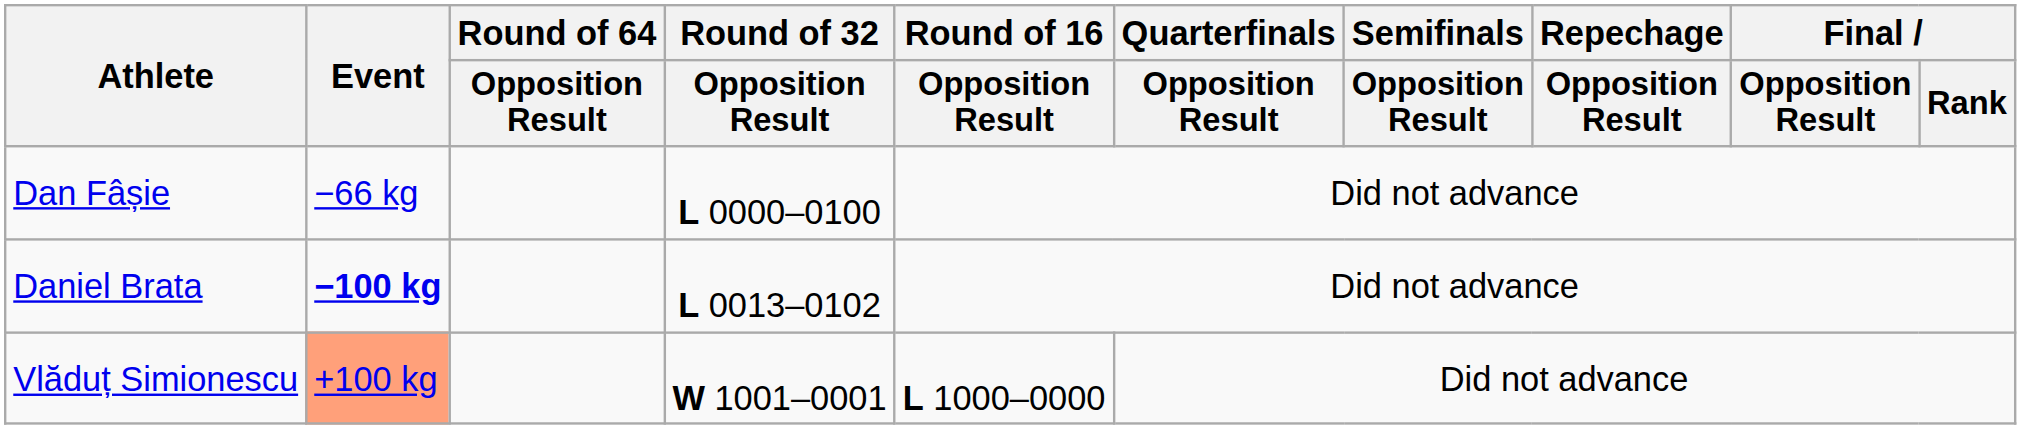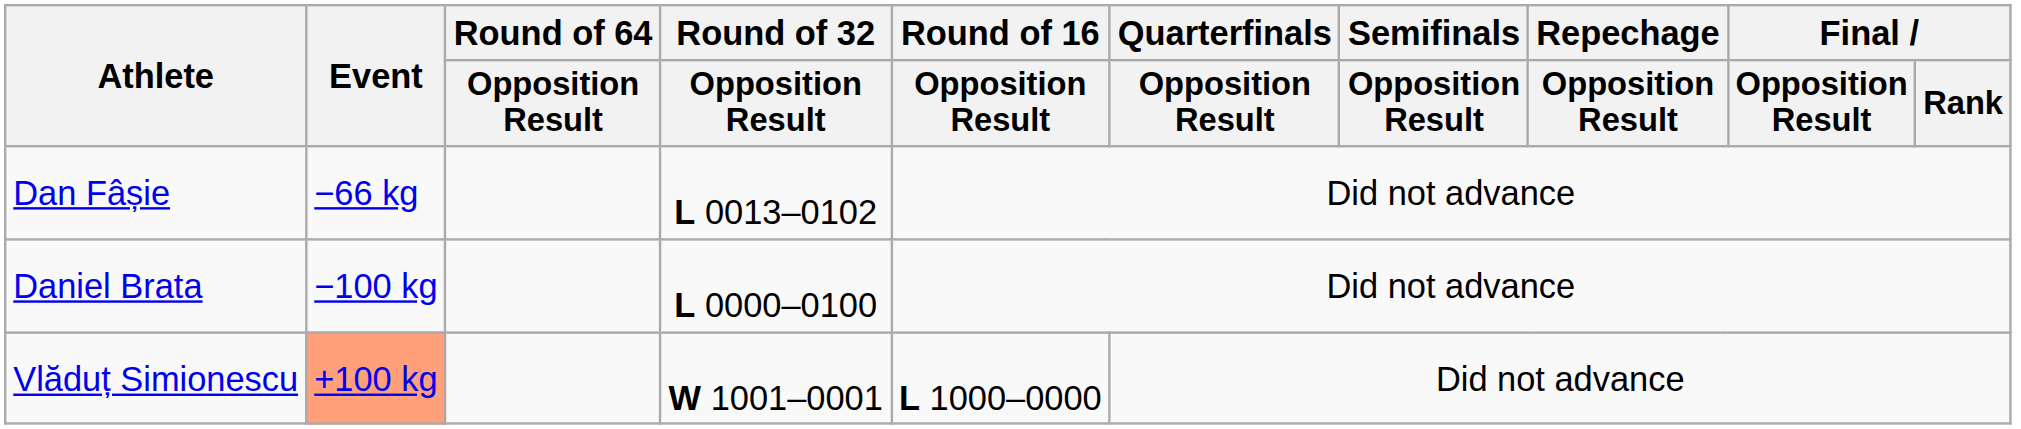 <table class="wikitable" style="font-size:90%">
 <tr>
 <th rowspan=2>Athlete</th>
 <th rowspan=2>Event</th>
 <th>Round of 64</th>
 <th>Round of 32</th>
 <th>Round of 16</th>
 <th>Quarterfinals</th>
 <th>Semifinals</th>
 <th>Repechage</th>
 <th colspan=2>Final / </th>
 </tr>
 <tr style="font-size:95%">
 <th>Opposition<br>Result</th>
 <th>Opposition<br>Result</th>
 <th>Opposition<br>Result</th>
 <th>Opposition<br>Result</th>
 <th>Opposition<br>Result</th>
 <th>Opposition<br>Result</th>
 <th>Opposition<br>Result</th>
 <th>Rank</th>
 </tr>
 <tr align=center>
 <td align=left><a href='#'>Dan Fâșie</a></td>
 <td align=left><a href='#'>−66 kg</a></td>
 <td></td>
-<td><br><strong>L</strong> 0000–0100</td>
+<td><br><strong>L</strong> 0013–0102</td>
 <td colspan=6>Did not advance</td>
 </tr>
 <tr align=center>
 <td align=left><a href='#'>Daniel Brata</a></td>
-<td align=left><strong><a href='#'>−100 kg</a></strong></td>
+<td align=left><a href='#'>−100 kg</a></td>
 <td></td>
-<td><br><strong>L</strong> 0013–0102</td>
+<td><br><strong>L</strong> 0000–0100</td>
 <td colspan=6>Did not advance</td>
 </tr>
 <tr align=center>
 <td align=left><a href='#'>Vlăduț Simionescu</a></td>
 <td align=left style="background: lightsalmon;"><a href='#'>+100 kg</a></td>
 <td></td>
 <td><br><strong>W</strong> 1001–0001</td>
 <td><br><strong>L</strong> 1000–0000</td>
 <td colspan=5>Did not advance</td>
 </tr>
 </table>
